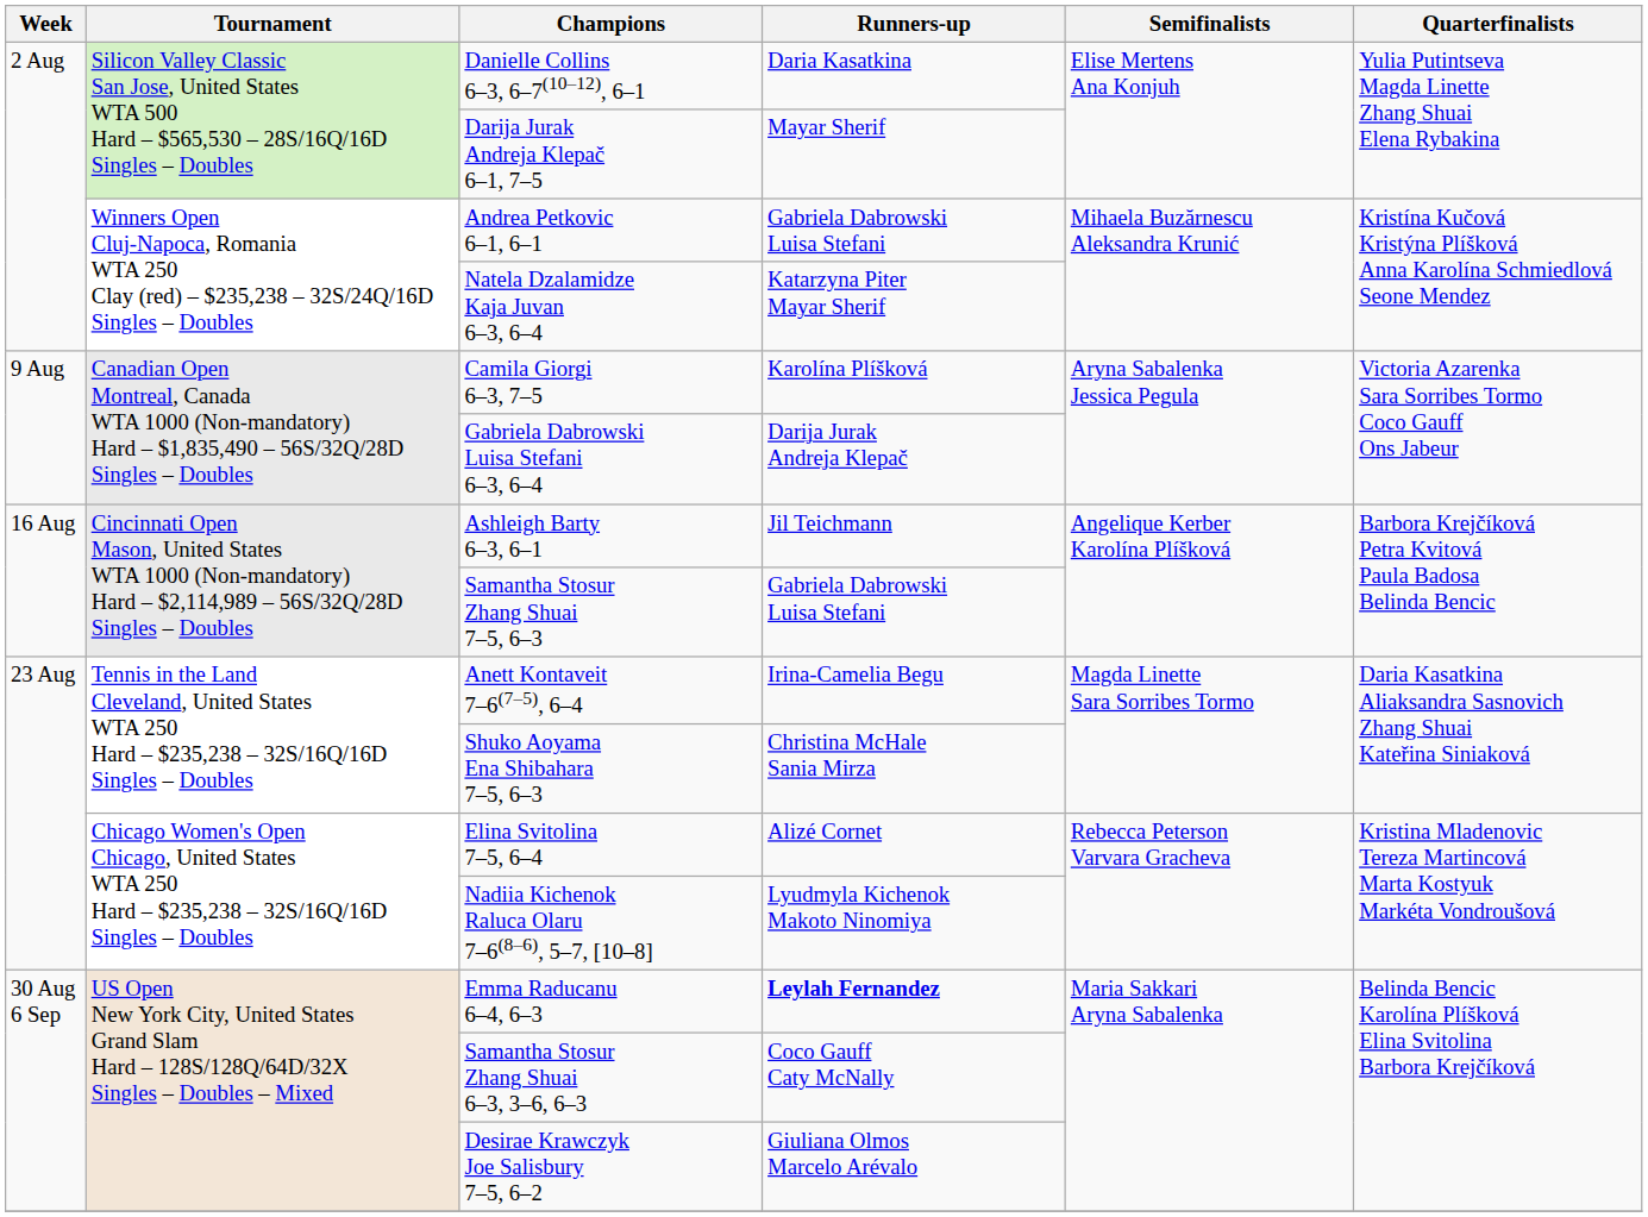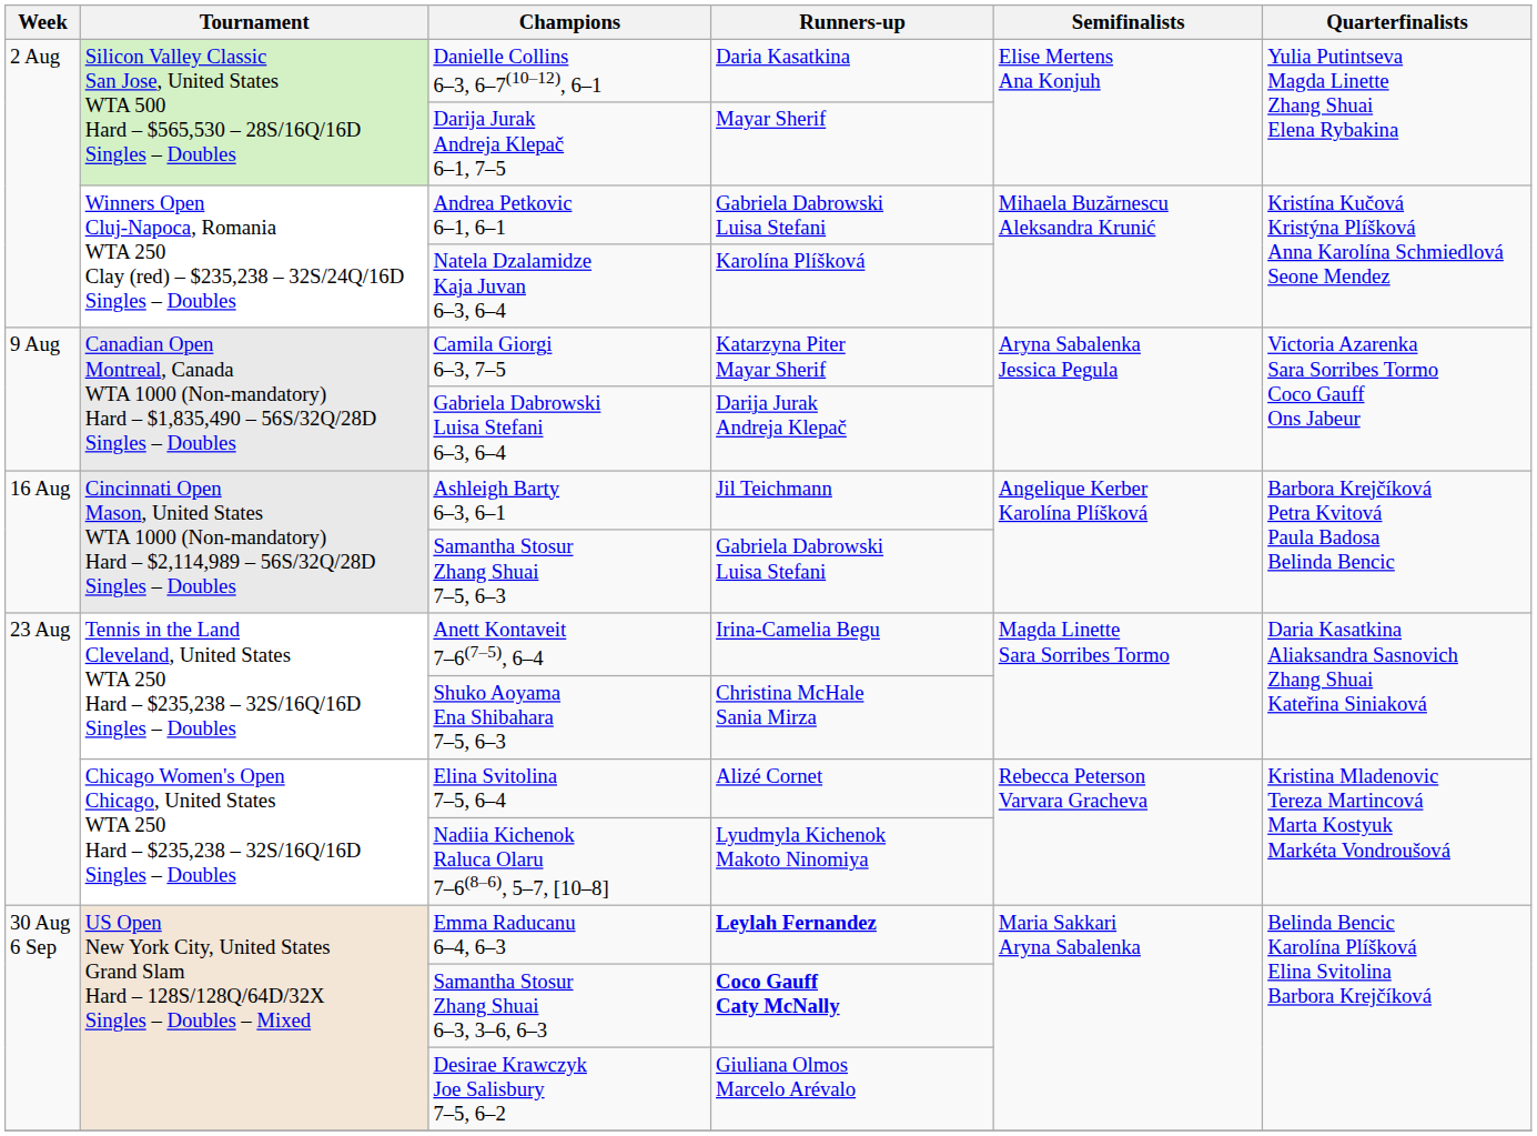 <table class=wikitable style=font-size:95%>
 <tr>
 <th style="width:48px;">Week</th>
 <th style="width:248px;">Tournament</th>
 <th style="width:200px;">Champions</th>
 <th style="width:200px;">Runners-up</th>
 <th style="width:190px;">Semifinalists</th>
 <th style="width:190px;">Quarterfinalists</th>
 </tr>
 <tr style="vertical-align:top">
 <td rowspan=4>2 Aug</td>
 <td style="background:#D4F1C5;" rowspan=2><a href='#'>Silicon Valley Classic</a><br> <a href='#'>San Jose</a>, United States<br>WTA 500<br>Hard – $565,530 – 28S/16Q/16D <br> <a href='#'>Singles</a> – <a href='#'>Doubles</a></td>
 <td> <a href='#'>Danielle Collins</a> <br> 6–3, 6–7<sup>(10–12)</sup>, 6–1</td>
 <td> <a href='#'>Daria Kasatkina</a></td>
 <td rowspan=2> <a href='#'>Elise Mertens</a> <br>  <a href='#'>Ana Konjuh</a></td>
 <td rowspan=2> <a href='#'>Yulia Putintseva</a> <br>  <a href='#'>Magda Linette</a> <br>  <a href='#'>Zhang Shuai</a> <br>  <a href='#'>Elena Rybakina</a></td>
 </tr>
 <tr style="vertical-align:top">
 <td> <a href='#'>Darija Jurak</a> <br>  <a href='#'>Andreja Klepač</a> <br> 6–1, 7–5</td>
 <td> <a href='#'>Mayar Sherif</a></td>
 </tr>
 <tr style="vertical-align:top">
 <td style="background:#fff;" rowspan=2><a href='#'>Winners Open</a><br> <a href='#'>Cluj-Napoca</a>, Romania<br>WTA 250<br> Clay (red) – $235,238 – 32S/24Q/16D <br> <a href='#'>Singles</a> – <a href='#'>Doubles</a></td>
 <td> <a href='#'>Andrea Petkovic</a> <br> 6–1, 6–1</td>
 <td> <a href='#'>Gabriela Dabrowski</a> <br>  <a href='#'>Luisa Stefani</a></td>
 <td rowspan=2> <a href='#'>Mihaela Buzărnescu</a> <br>  <a href='#'>Aleksandra Krunić</a></td>
 <td rowspan=2> <a href='#'>Kristína Kučová</a> <br>  <a href='#'>Kristýna Plíšková</a> <br>  <a href='#'>Anna Karolína Schmiedlová</a> <br>  <a href='#'>Seone Mendez</a></td>
 </tr>
 <tr style="vertical-align:top">
 <td> <a href='#'>Natela Dzalamidze</a> <br>  <a href='#'>Kaja Juvan</a> <br> 6–3, 6–4</td>
-<td> <a href='#'>Katarzyna Piter</a> <br>  <a href='#'>Mayar Sherif</a></td>
+<td> <a href='#'>Karolína Plíšková</a></td>
 </tr>
 <tr style="vertical-align:top">
 <td rowspan=2>9 Aug</td>
 <td style="background:#E9E9E9;" rowspan=2><a href='#'>Canadian Open</a><br> <a href='#'>Montreal</a>, Canada<br>WTA 1000 (Non-mandatory)<br>Hard – $1,835,490 – 56S/32Q/28D <br> <a href='#'>Singles</a> – <a href='#'>Doubles</a></td>
 <td> <a href='#'>Camila Giorgi</a> <br> 6–3, 7–5</td>
-<td> <a href='#'>Karolína Plíšková</a></td>
+<td> <a href='#'>Katarzyna Piter</a> <br>  <a href='#'>Mayar Sherif</a></td>
 <td rowspan=2> <a href='#'>Aryna Sabalenka</a> <br>  <a href='#'>Jessica Pegula</a></td>
 <td rowspan=2> <a href='#'>Victoria Azarenka</a> <br>  <a href='#'>Sara Sorribes Tormo</a> <br>  <a href='#'>Coco Gauff</a> <br>  <a href='#'>Ons Jabeur</a></td>
 </tr>
 <tr style="vertical-align:top">
 <td> <a href='#'>Gabriela Dabrowski</a> <br>  <a href='#'>Luisa Stefani</a> <br> 6–3, 6–4</td>
 <td> <a href='#'>Darija Jurak</a> <br>  <a href='#'>Andreja Klepač</a></td>
 </tr>
 <tr style="vertical-align:top">
 <td rowspan=2>16 Aug</td>
 <td style="background:#E9E9E9;" rowspan=2><a href='#'>Cincinnati Open</a><br> <a href='#'>Mason</a>, United States<br>WTA 1000 (Non-mandatory)<br>Hard – $2,114,989 – 56S/32Q/28D<br> <a href='#'>Singles</a> – <a href='#'>Doubles</a></td>
 <td> <a href='#'>Ashleigh Barty</a> <br> 6–3, 6–1</td>
 <td> <a href='#'>Jil Teichmann</a></td>
 <td rowspan=2> <a href='#'>Angelique Kerber</a> <br>  <a href='#'>Karolína Plíšková</a></td>
 <td rowspan=2> <a href='#'>Barbora Krejčíková</a> <br> <a href='#'>Petra Kvitová</a> <br> <a href='#'>Paula Badosa</a> <br>  <a href='#'>Belinda Bencic</a></td>
 </tr>
 <tr style="vertical-align:top">
 <td> <a href='#'>Samantha Stosur</a> <br>  <a href='#'>Zhang Shuai</a> <br> 7–5, 6–3</td>
 <td> <a href='#'>Gabriela Dabrowski</a> <br>  <a href='#'>Luisa Stefani</a></td>
 </tr>
 <tr style="vertical-align:top">
 <td rowspan=4>23 Aug</td>
 <td style="background:#fff;" rowspan=2><a href='#'>Tennis in the Land</a><br><a href='#'>Cleveland</a>, United States<br>WTA 250<br>Hard – $235,238 – 32S/16Q/16D<br><a href='#'>Singles</a> – <a href='#'>Doubles</a></td>
 <td> <a href='#'>Anett Kontaveit</a> <br> 7–6<sup>(7–5)</sup>, 6–4</td>
 <td> <a href='#'>Irina-Camelia Begu</a></td>
 <td rowspan=2> <a href='#'>Magda Linette</a> <br>  <a href='#'>Sara Sorribes Tormo</a></td>
 <td rowspan=2> <a href='#'>Daria Kasatkina</a> <br> <a href='#'>Aliaksandra Sasnovich</a> <br>  <a href='#'>Zhang Shuai</a> <br>  <a href='#'>Kateřina Siniaková</a></td>
 </tr>
 <tr style="vertical-align:top">
 <td> <a href='#'>Shuko Aoyama</a> <br>  <a href='#'>Ena Shibahara</a> <br> 7–5, 6–3</td>
 <td> <a href='#'>Christina McHale</a> <br>  <a href='#'>Sania Mirza</a></td>
 </tr>
 <tr style="vertical-align:top">
 <td style="background:#fff;" rowspan=2><a href='#'>Chicago Women's Open</a><br> <a href='#'>Chicago</a>, United States<br>WTA 250<br>Hard – $235,238 – 32S/16Q/16D<br><a href='#'>Singles</a> – <a href='#'>Doubles</a></td>
 <td> <a href='#'>Elina Svitolina</a> <br> 7–5, 6–4</td>
 <td> <a href='#'>Alizé Cornet</a></td>
 <td rowspan=2> <a href='#'>Rebecca Peterson</a> <br>  <a href='#'>Varvara Gracheva</a></td>
 <td rowspan=2> <a href='#'>Kristina Mladenovic</a> <br> <a href='#'>Tereza Martincová</a> <br> <a href='#'>Marta Kostyuk</a> <br>  <a href='#'>Markéta Vondroušová</a></td>
 </tr>
 <tr style="vertical-align:top">
 <td> <a href='#'>Nadiia Kichenok</a> <br>  <a href='#'>Raluca Olaru</a> <br> 7–6<sup>(8–6)</sup>, 5–7, [10–8]</td>
 <td> <a href='#'>Lyudmyla Kichenok</a> <br>  <a href='#'>Makoto Ninomiya</a></td>
 </tr>
 <tr style="vertical-align:top">
 <td rowspan=3>30 Aug <br>6 Sep</td>
 <td style="background:#F3E6D7;" rowspan=3><a href='#'>US Open</a><br> New York City, United States<br>Grand Slam<br>Hard – 128S/128Q/64D/32X <br> <a href='#'>Singles</a> – <a href='#'>Doubles</a> – <a href='#'>Mixed</a></td>
 <td> <a href='#'>Emma Raducanu</a> <br> 6–4, 6–3</td>
 <td><strong> <a href='#'>Leylah Fernandez</a></strong></td>
 <td rowspan=3> <a href='#'>Maria Sakkari</a> <br>  <a href='#'>Aryna Sabalenka</a></td>
 <td rowspan=3> <a href='#'>Belinda Bencic</a> <br> <a href='#'>Karolína Plíšková</a> <br> <a href='#'>Elina Svitolina</a> <br>  <a href='#'>Barbora Krejčíková</a></td>
 </tr>
 <tr style="vertical-align:top">
 <td> <a href='#'>Samantha Stosur</a> <br>  <a href='#'>Zhang Shuai</a> <br> 6–3, 3–6, 6–3</td>
-<td> <a href='#'>Coco Gauff</a> <br>  <a href='#'>Caty McNally</a></td>
+<td><strong> <a href='#'>Coco Gauff</a> <br>  <a href='#'>Caty McNally</a></strong></td>
 </tr>
 <tr style="vertical-align:top">
 <td> <a href='#'>Desirae Krawczyk</a> <br>  <a href='#'>Joe Salisbury</a>  <br> 7–5, 6–2</td>
 <td> <a href='#'>Giuliana Olmos</a> <br>  <a href='#'>Marcelo Arévalo</a></td>
 </tr>
 <tr style="vertical-align:top">
 </tr>
 </table>
